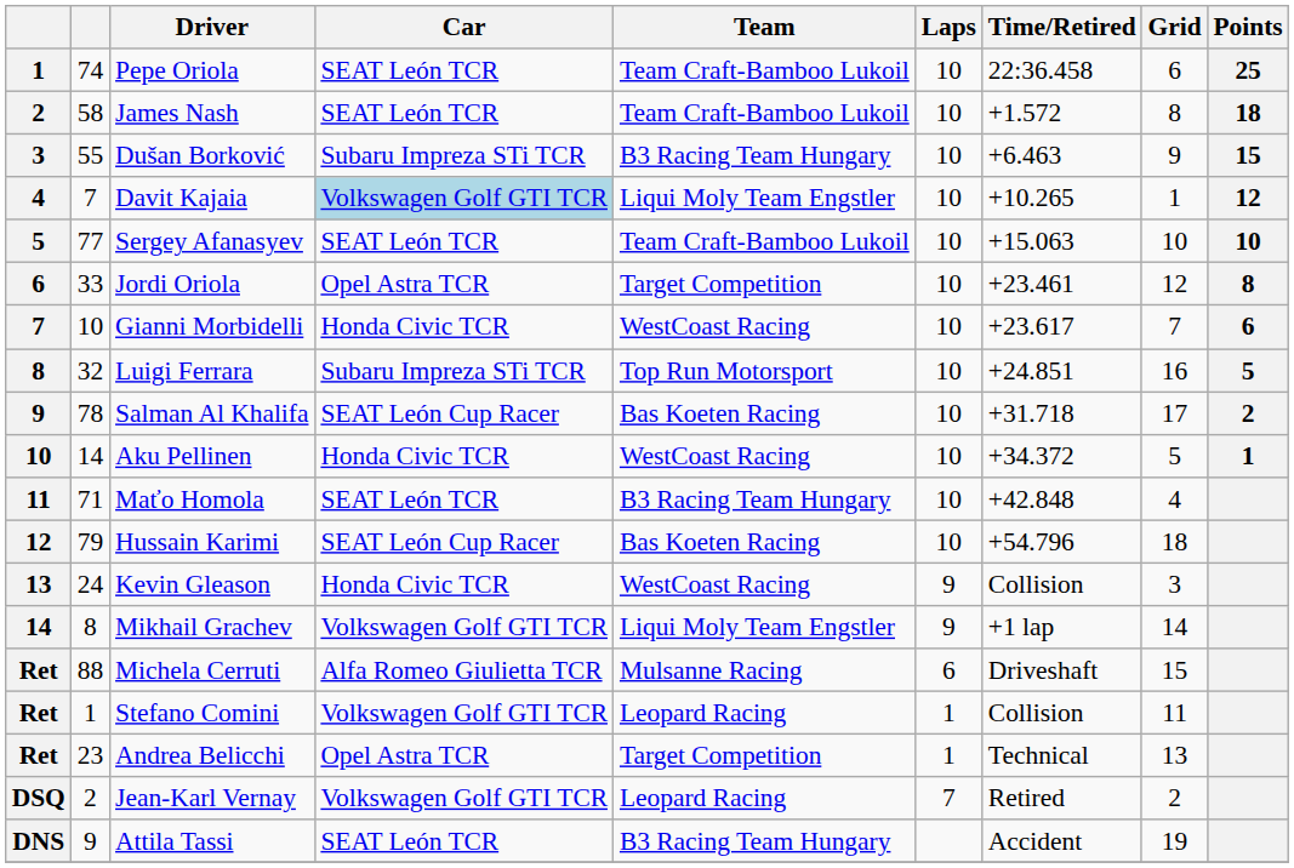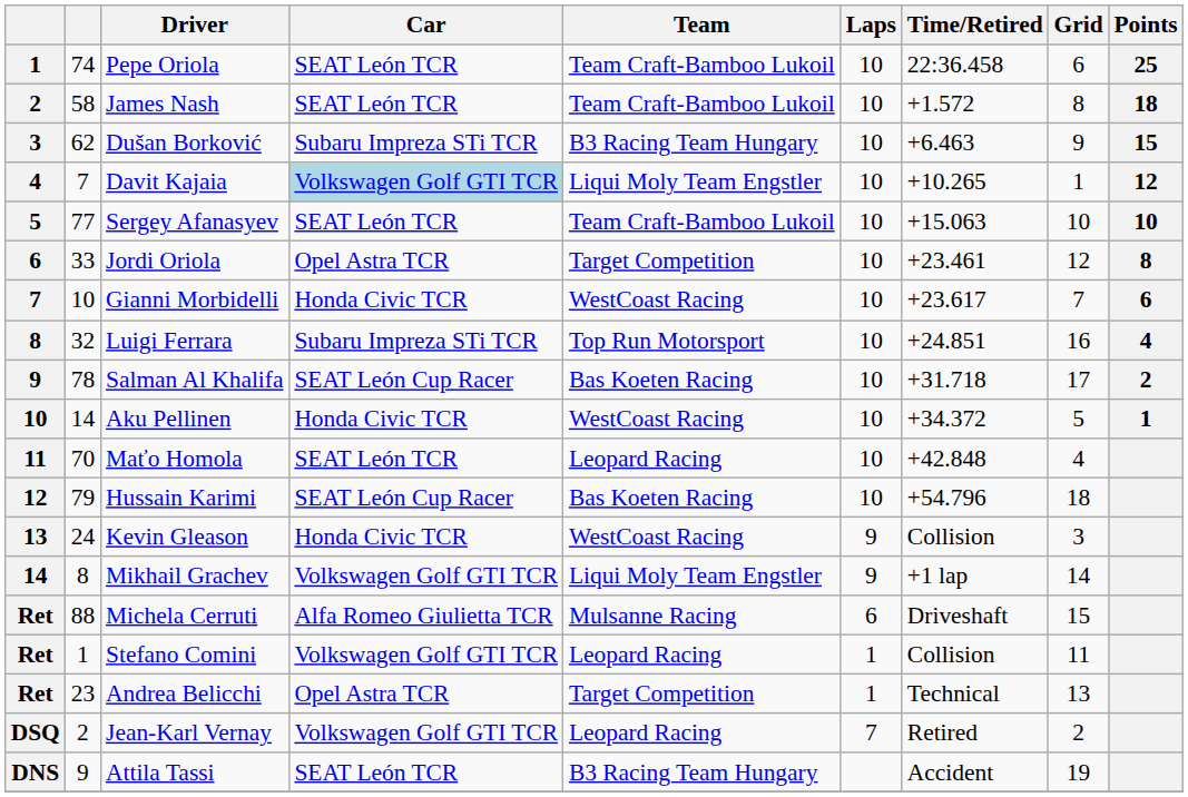 <table class="wikitable sortable" style="font-size:95%">
 <tr>
 <th></th>
 <th></th>
 <th>Driver</th>
 <th>Car</th>
 <th>Team</th>
 <th>Laps</th>
 <th>Time/Retired</th>
 <th>Grid</th>
 <th>Points</th>
 </tr>
 <tr>
 <th>1</th>
 <td align=center>74</td>
 <td> <a href='#'>Pepe Oriola</a></td>
 <td><a href='#'>SEAT León TCR</a></td>
 <td> <a href='#'>Team Craft-Bamboo Lukoil</a></td>
 <td align=center>10</td>
 <td>22:36.458</td>
 <td align=center>6</td>
 <th>25</th>
 </tr>
 <tr>
 <th>2</th>
 <td align=center>58</td>
 <td> <a href='#'>James Nash</a></td>
 <td><a href='#'>SEAT León TCR</a></td>
 <td> <a href='#'>Team Craft-Bamboo Lukoil</a></td>
 <td align=center>10</td>
 <td>+1.572</td>
 <td align=center>8</td>
 <th>18</th>
 </tr>
 <tr>
 <th>3</th>
-<td align=center>55</td>
+<td align=center>62</td>
 <td> <a href='#'>Dušan Borković</a></td>
 <td><a href='#'>Subaru Impreza STi TCR</a></td>
 <td> <a href='#'>B3 Racing Team Hungary</a></td>
 <td align=center>10</td>
 <td>+6.463</td>
 <td align=center>9</td>
 <th>15</th>
 </tr>
 <tr>
 <th>4</th>
 <td align=center>7</td>
 <td> <a href='#'>Davit Kajaia</a></td>
 <td style="background: lightblue;"><a href='#'>Volkswagen Golf GTI TCR</a></td>
 <td> <a href='#'>Liqui Moly Team Engstler</a></td>
 <td align=center>10</td>
 <td>+10.265</td>
 <td align=center>1</td>
 <th>12</th>
 </tr>
 <tr>
 <th>5</th>
 <td align=center>77</td>
 <td> <a href='#'>Sergey Afanasyev</a></td>
 <td><a href='#'>SEAT León TCR</a></td>
 <td> <a href='#'>Team Craft-Bamboo Lukoil</a></td>
 <td align=center>10</td>
 <td>+15.063</td>
 <td align=center>10</td>
 <th>10</th>
 </tr>
 <tr>
 <th>6</th>
 <td align=center>33</td>
 <td> <a href='#'>Jordi Oriola</a></td>
 <td><a href='#'>Opel Astra TCR</a></td>
 <td> <a href='#'>Target Competition</a></td>
 <td align=center>10</td>
 <td>+23.461</td>
 <td align=center>12</td>
 <th>8</th>
 </tr>
 <tr>
 <th>7</th>
 <td align=center>10</td>
 <td> <a href='#'>Gianni Morbidelli</a></td>
 <td><a href='#'>Honda Civic TCR</a></td>
 <td> <a href='#'>WestCoast Racing</a></td>
 <td align=center>10</td>
 <td>+23.617</td>
 <td align=center>7</td>
 <th>6</th>
 </tr>
 <tr>
 <th>8</th>
 <td align=center>32</td>
 <td> <a href='#'>Luigi Ferrara</a></td>
 <td><a href='#'>Subaru Impreza STi TCR</a></td>
 <td> <a href='#'>Top Run Motorsport</a></td>
 <td align=center>10</td>
 <td>+24.851</td>
 <td align=center>16</td>
-<th>5</th>
+<th>4</th>
 </tr>
 <tr>
 <th>9</th>
 <td align=center>78</td>
 <td> <a href='#'>Salman Al Khalifa</a></td>
 <td><a href='#'>SEAT León Cup Racer</a></td>
 <td> <a href='#'>Bas Koeten Racing</a></td>
 <td align=center>10</td>
 <td>+31.718</td>
 <td align=center>17</td>
 <th>2</th>
 </tr>
 <tr>
 <th>10</th>
 <td align=center>14</td>
 <td> <a href='#'>Aku Pellinen</a></td>
 <td><a href='#'>Honda Civic TCR</a></td>
 <td> <a href='#'>WestCoast Racing</a></td>
 <td align=center>10</td>
 <td>+34.372</td>
 <td align=center>5</td>
 <th>1</th>
 </tr>
 <tr>
 <th>11</th>
-<td align=center>71</td>
+<td align=center>70</td>
 <td> <a href='#'>Maťo Homola</a></td>
 <td><a href='#'>SEAT León TCR</a></td>
-<td> <a href='#'>B3 Racing Team Hungary</a></td>
+<td> <a href='#'>Leopard Racing</a></td>
 <td align=center>10</td>
 <td>+42.848</td>
 <td align=center>4</td>
 <th></th>
 </tr>
 <tr>
 <th>12</th>
 <td align=center>79</td>
 <td> <a href='#'>Hussain Karimi</a></td>
 <td><a href='#'>SEAT León Cup Racer</a></td>
 <td> <a href='#'>Bas Koeten Racing</a></td>
 <td align=center>10</td>
 <td>+54.796</td>
 <td align=center>18</td>
 <th></th>
 </tr>
 <tr>
 <th>13</th>
 <td align=center>24</td>
 <td> <a href='#'>Kevin Gleason</a></td>
 <td><a href='#'>Honda Civic TCR</a></td>
 <td> <a href='#'>WestCoast Racing</a></td>
 <td align=center>9</td>
 <td>Collision</td>
 <td align=center>3</td>
 <th></th>
 </tr>
 <tr>
 <th>14</th>
 <td align=center>8</td>
 <td> <a href='#'>Mikhail Grachev</a></td>
 <td><a href='#'>Volkswagen Golf GTI TCR</a></td>
 <td> <a href='#'>Liqui Moly Team Engstler</a></td>
 <td align=center>9</td>
 <td>+1 lap</td>
 <td align=center>14</td>
 <th></th>
 </tr>
 <tr>
 <th>Ret</th>
 <td align=center>88</td>
 <td> <a href='#'>Michela Cerruti</a></td>
 <td><a href='#'>Alfa Romeo Giulietta TCR</a></td>
 <td> <a href='#'>Mulsanne Racing</a></td>
 <td align=center>6</td>
 <td>Driveshaft</td>
 <td align=center>15</td>
 <th></th>
 </tr>
 <tr>
 <th>Ret</th>
 <td align=center>1</td>
 <td> <a href='#'>Stefano Comini</a></td>
 <td><a href='#'>Volkswagen Golf GTI TCR</a></td>
 <td> <a href='#'>Leopard Racing</a></td>
 <td align=center>1</td>
 <td>Collision</td>
 <td align=center>11</td>
 <th></th>
 </tr>
 <tr>
 <th>Ret</th>
 <td align=center>23</td>
 <td> <a href='#'>Andrea Belicchi</a></td>
 <td><a href='#'>Opel Astra TCR</a></td>
 <td> <a href='#'>Target Competition</a></td>
 <td align=center>1</td>
 <td>Technical</td>
 <td align=center>13</td>
 <th></th>
 </tr>
 <tr>
 <th>DSQ</th>
 <td align=center>2</td>
 <td> <a href='#'>Jean-Karl Vernay</a></td>
 <td><a href='#'>Volkswagen Golf GTI TCR</a></td>
 <td> <a href='#'>Leopard Racing</a></td>
 <td align=center>7</td>
 <td>Retired</td>
 <td align=center>2</td>
 <th></th>
 </tr>
 <tr>
 <th>DNS</th>
 <td align=center>9</td>
 <td> <a href='#'>Attila Tassi</a></td>
 <td><a href='#'>SEAT León TCR</a></td>
 <td> <a href='#'>B3 Racing Team Hungary</a></td>
 <td align=center></td>
 <td>Accident</td>
 <td align=center>19</td>
 <th></th>
 </tr>
 <tr>
 </tr>
 </table>
